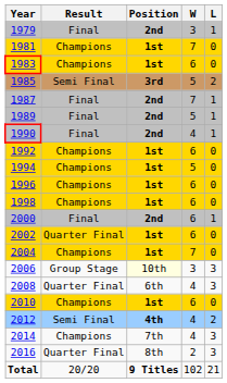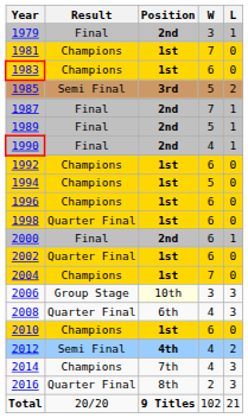 <table class="wikitable" style="text-align: center;">
 <tr>
 <th>Year</th>
 <th>Result</th>
 <th>Position</th>
 <th>W</th>
 <th>L</th>
 </tr>
 <tr style="background:silver;">
 <td> <a href='#'>1979</a></td>
 <td>Final</td>
 <td><strong>2nd</strong></td>
 <td>3</td>
 <td>1</td>
 </tr>
 <tr style="background:gold;">
 <td> <a href='#'>1981</a></td>
 <td>Champions</td>
 <td><strong>1st</strong></td>
 <td>7</td>
 <td>0</td>
 </tr>
 <tr style="background:gold;">
 <td style="border: 2px solid red"> <a href='#'>1983</a></td>
 <td>Champions</td>
 <td><strong>1st</strong></td>
 <td>6</td>
 <td>0</td>
 </tr>
 <tr style="background:#c96;">
 <td> <a href='#'>1985</a></td>
 <td>Semi Final</td>
 <td><strong>3rd</strong></td>
 <td>5</td>
 <td>2</td>
 </tr>
 <tr style="background:silver;">
 <td> <a href='#'>1987</a></td>
 <td>Final</td>
 <td><strong>2nd</strong></td>
 <td>7</td>
 <td>1</td>
 </tr>
 <tr style="background:silver;">
 <td> <a href='#'>1989</a></td>
 <td>Final</td>
 <td><strong>2nd</strong></td>
 <td>5</td>
 <td>1</td>
 </tr>
 <tr style="background:silver;">
 <td style="border: 2px solid red"> <a href='#'>1990</a></td>
 <td>Final</td>
 <td><strong>2nd</strong></td>
 <td>4</td>
 <td>1</td>
 </tr>
 <tr style="background:gold;">
 <td> <a href='#'>1992</a></td>
 <td>Champions</td>
 <td><strong>1st</strong></td>
 <td>6</td>
 <td>0</td>
 </tr>
 <tr style="background:gold;">
 <td> <a href='#'>1994</a></td>
 <td>Champions</td>
 <td><strong>1st</strong></td>
 <td>5</td>
 <td>0</td>
 </tr>
 <tr style="background:gold;">
 <td> <a href='#'>1996</a></td>
 <td>Champions</td>
 <td><strong>1st</strong></td>
 <td>6</td>
 <td>0</td>
 </tr>
 <tr style="background:gold;">
 <td> <a href='#'>1998</a></td>
-<td>Champions</td>
+<td>Quarter Final</td>
 <td><strong>1st</strong></td>
 <td>6</td>
 <td>0</td>
 </tr>
 <tr style="background:silver;">
 <td> <a href='#'>2000</a></td>
 <td>Final</td>
 <td><strong>2nd</strong></td>
 <td>6</td>
 <td>1</td>
 </tr>
 <tr style="background:gold;">
 <td> <a href='#'>2002</a></td>
 <td>Quarter Final</td>
 <td><strong>1st</strong></td>
 <td>6</td>
 <td>0</td>
 </tr>
 <tr style="background:gold;">
 <td> <a href='#'>2004</a></td>
 <td>Champions</td>
 <td><strong>1st</strong></td>
 <td>7</td>
 <td>0</td>
 </tr>
 <tr>
 <td> <a href='#'>2006</a></td>
 <td>Group Stage</td>
 <td style="background: lightyellow;">10th</td>
 <td>3</td>
 <td>3</td>
 </tr>
 <tr>
 <td> <a href='#'>2008</a></td>
 <td>Quarter Final</td>
 <td>6th</td>
 <td>4</td>
 <td>3</td>
 </tr>
 <tr style="background:gold;">
 <td> <a href='#'>2010</a></td>
 <td>Champions</td>
 <td><strong>1st</strong></td>
 <td>6</td>
 <td>0</td>
 </tr>
 <tr style="background:#9acdff;">
 <td> <a href='#'>2012</a></td>
 <td>Semi Final</td>
 <td><strong>4th </strong></td>
 <td>4</td>
 <td>2</td>
 </tr>
 <tr>
 <td> <a href='#'>2014</a></td>
 <td>Champions</td>
 <td>7th</td>
 <td>4</td>
 <td>3</td>
 </tr>
 <tr>
 <td> <a href='#'>2016</a></td>
 <td>Quarter Final</td>
 <td>8th</td>
 <td>2</td>
 <td>3</td>
 </tr>
 <tr>
 <td><strong>Total</strong></td>
 <td>20/20</td>
 <td><strong>9 Titles</strong></td>
 <td>102</td>
 <td>21</td>
 </tr>
 </table>
